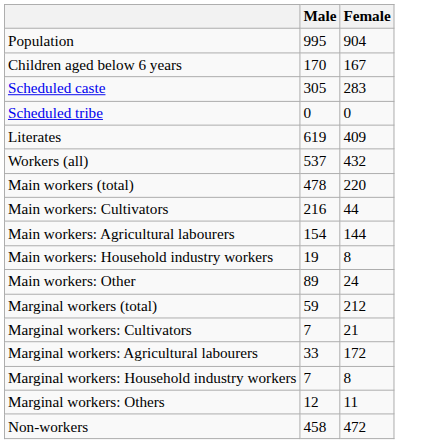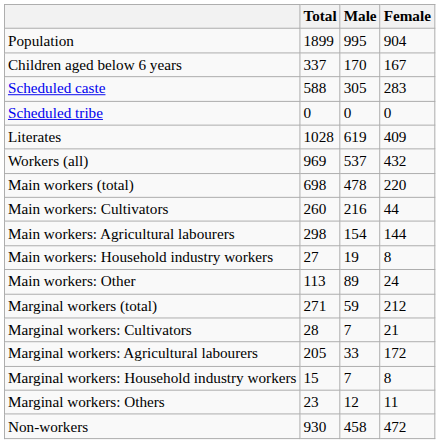 <table class="wikitable sortable">
 <tr>
 <th></th>
+<th>Total</th>
 <th>Male</th>
 <th>Female</th>
 </tr>
 <tr>
 <td>Population</td>
+<td>1899</td>
 <td>995</td>
 <td>904</td>
 </tr>
 <tr>
 <td>Children aged below 6 years</td>
+<td>337</td>
 <td>170</td>
 <td>167</td>
 </tr>
 <tr>
 <td><a href='#'>Scheduled caste</a></td>
+<td>588</td>
 <td>305</td>
 <td>283</td>
 </tr>
 <tr>
 <td><a href='#'>Scheduled tribe</a></td>
 <td>0</td>
 <td>0</td>
+<td>0</td>
 </tr>
 <tr>
 <td>Literates</td>
+<td>1028</td>
 <td>619</td>
 <td>409</td>
 </tr>
 <tr>
 <td>Workers (all)</td>
+<td>969</td>
 <td>537</td>
 <td>432</td>
 </tr>
 <tr>
 <td>Main workers (total)</td>
+<td>698</td>
 <td>478</td>
 <td>220</td>
 </tr>
 <tr>
 <td>Main workers: Cultivators</td>
+<td>260</td>
 <td>216</td>
 <td>44</td>
 </tr>
 <tr>
 <td>Main workers: Agricultural labourers</td>
+<td>298</td>
 <td>154</td>
 <td>144</td>
 </tr>
 <tr>
 <td>Main workers: Household industry workers</td>
+<td>27</td>
 <td>19</td>
 <td>8</td>
 </tr>
 <tr>
 <td>Main workers: Other</td>
+<td>113</td>
 <td>89</td>
 <td>24</td>
 </tr>
 <tr>
 <td>Marginal workers (total)</td>
+<td>271</td>
 <td>59</td>
 <td>212</td>
 </tr>
 <tr>
 <td>Marginal workers: Cultivators</td>
+<td>28</td>
 <td>7</td>
 <td>21</td>
 </tr>
 <tr>
 <td>Marginal workers: Agricultural labourers</td>
+<td>205</td>
 <td>33</td>
 <td>172</td>
 </tr>
 <tr>
 <td>Marginal workers: Household industry workers</td>
+<td>15</td>
 <td>7</td>
 <td>8</td>
 </tr>
 <tr>
 <td>Marginal workers: Others</td>
+<td>23</td>
 <td>12</td>
 <td>11</td>
 </tr>
 <tr>
 <td>Non-workers</td>
+<td>930</td>
 <td>458</td>
 <td>472</td>
 </tr>
 </table>
